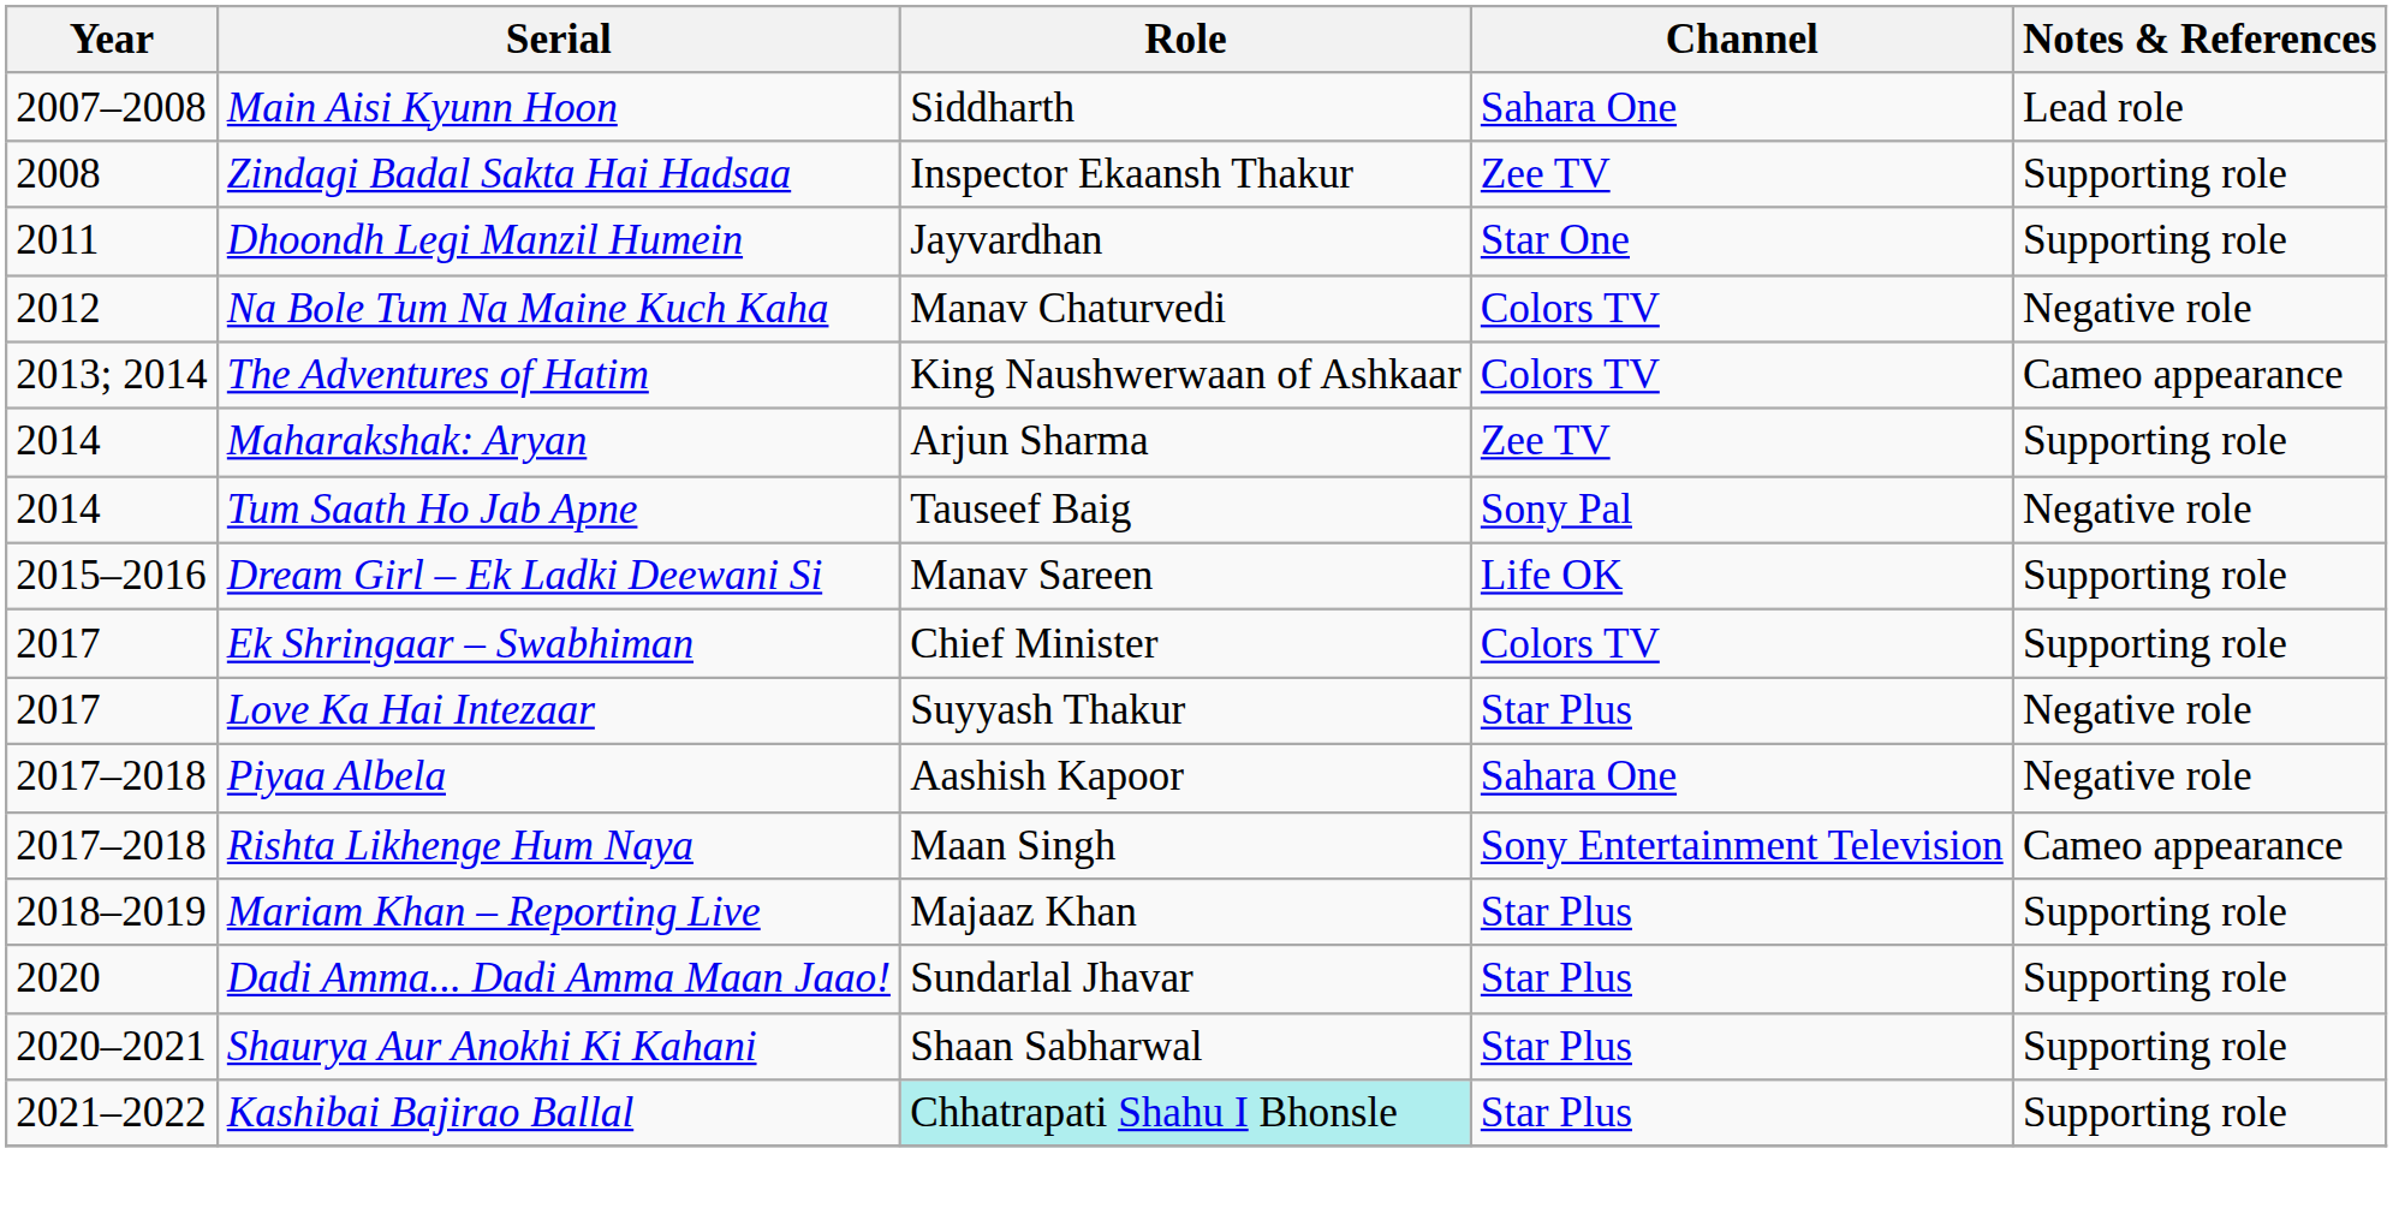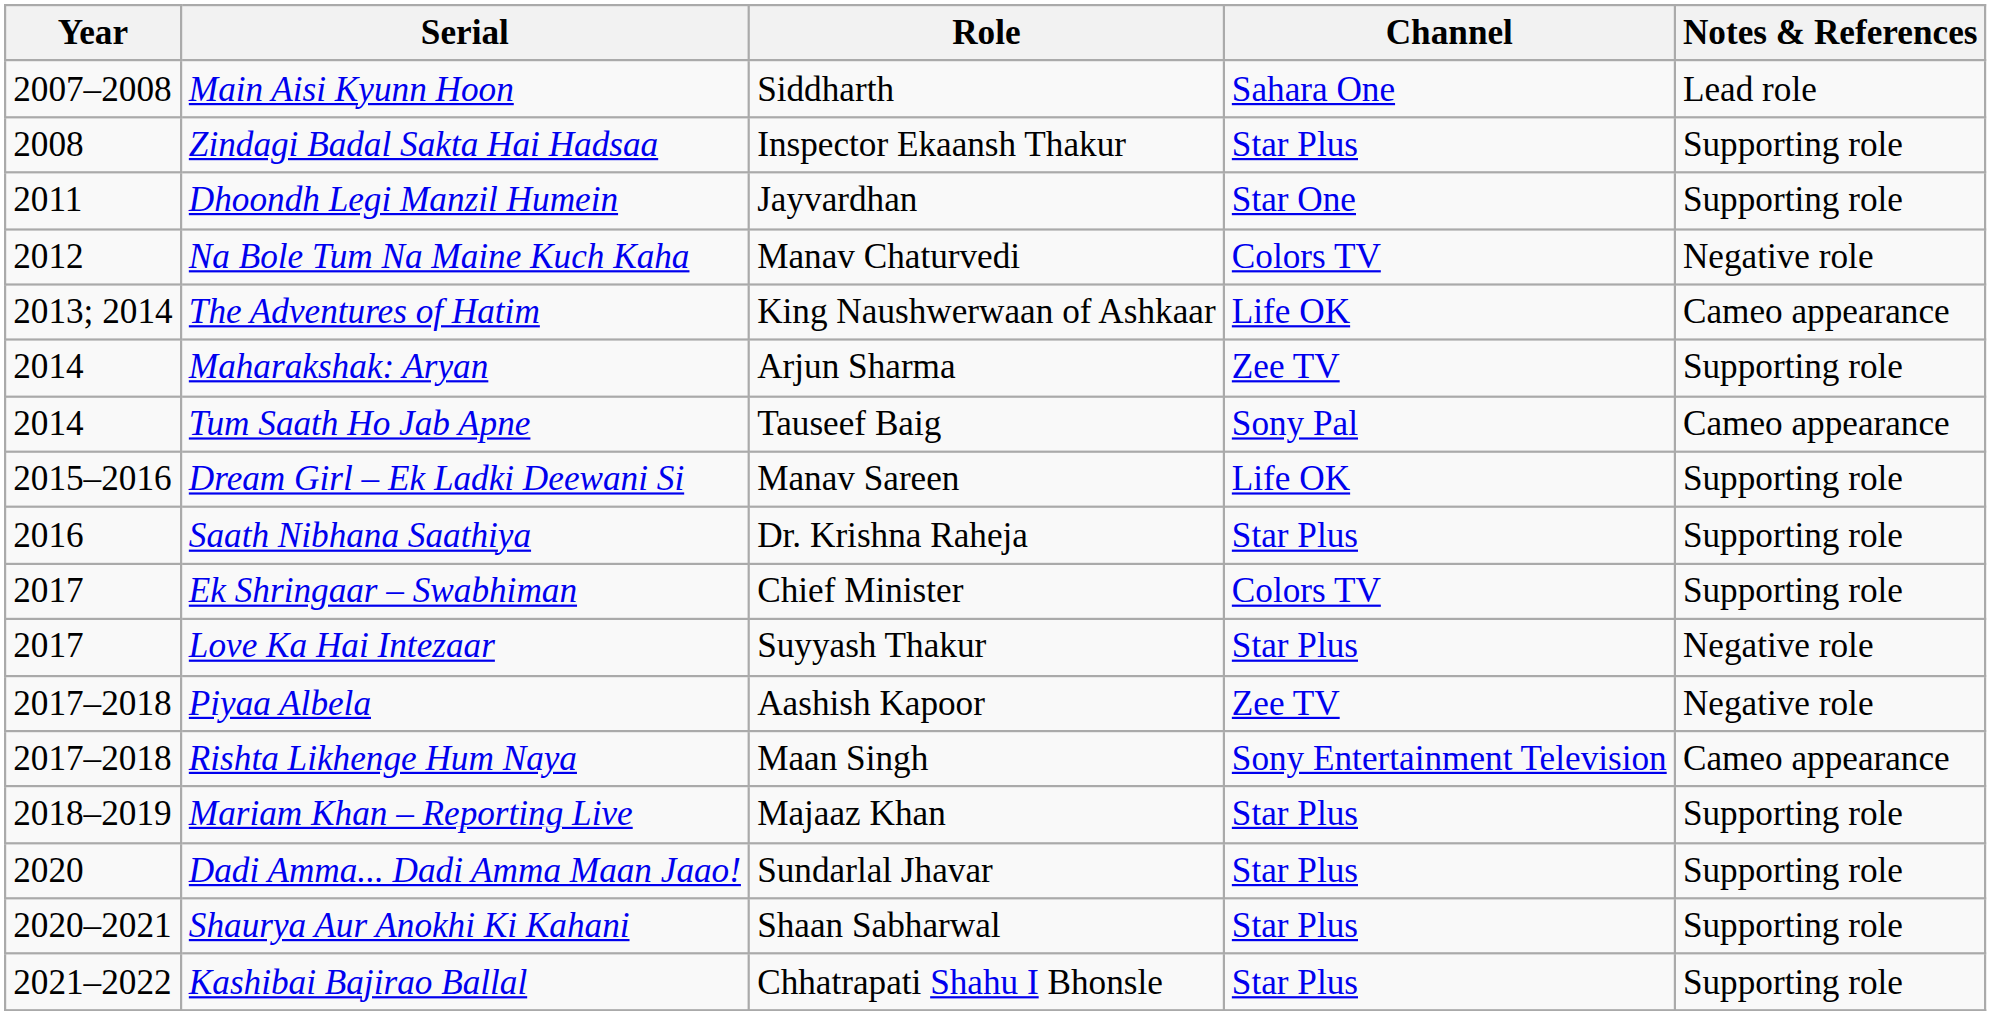 <table class="wikitable sortable">
 <tr>
 <th>Year</th>
 <th>Serial</th>
 <th>Role</th>
 <th>Channel</th>
 <th>Notes & References</th>
 </tr>
 <tr>
 <td>2007–2008</td>
 <td><em><a href='#'>Main Aisi Kyunn Hoon</a></em></td>
 <td>Siddharth</td>
 <td><a href='#'>Sahara One</a></td>
 <td>Lead role</td>
 </tr>
 <tr>
 <td>2008</td>
 <td><em><a href='#'>Zindagi Badal Sakta Hai Hadsaa</a></em></td>
 <td>Inspector Ekaansh Thakur</td>
-<td><a href='#'>Zee TV</a></td>
+<td><a href='#'>Star Plus</a></td>
 <td>Supporting role</td>
 </tr>
 <tr>
 <td>2011</td>
 <td><em><a href='#'>Dhoondh Legi Manzil Humein</a></em></td>
 <td>Jayvardhan</td>
 <td><a href='#'>Star One</a></td>
 <td>Supporting role</td>
 </tr>
 <tr>
 <td>2012</td>
 <td><em><a href='#'>Na Bole Tum Na Maine Kuch Kaha</a></em></td>
 <td>Manav Chaturvedi</td>
 <td><a href='#'>Colors TV</a></td>
 <td>Negative role</td>
 </tr>
 <tr>
 <td>2013; 2014</td>
 <td><em><a href='#'>The Adventures of Hatim</a></em></td>
 <td>King Naushwerwaan of Ashkaar</td>
-<td><a href='#'>Colors TV</a></td>
+<td><a href='#'>Life OK</a></td>
 <td>Cameo appearance</td>
 </tr>
 <tr>
 <td>2014</td>
 <td><em><a href='#'>Maharakshak: Aryan</a></em></td>
 <td>Arjun Sharma</td>
 <td><a href='#'>Zee TV</a></td>
 <td>Supporting role</td>
 </tr>
 <tr>
 <td>2014</td>
 <td><em><a href='#'>Tum Saath Ho Jab Apne</a></em></td>
 <td>Tauseef Baig</td>
 <td><a href='#'>Sony Pal</a></td>
-<td>Negative role</td>
+<td>Cameo appearance</td>
 </tr>
 <tr>
 <td>2015–2016</td>
 <td><em><a href='#'>Dream Girl – Ek Ladki Deewani Si</a></em></td>
 <td>Manav Sareen</td>
 <td><a href='#'>Life OK</a></td>
+<td>Supporting role</td>
+</tr>
+<tr>
+<td>2016</td>
+<td><em><a href='#'>Saath Nibhana Saathiya</a></em></td>
+<td>Dr. Krishna Raheja</td>
+<td><a href='#'>Star Plus</a></td>
 <td>Supporting role</td>
 </tr>
 <tr>
 <td>2017</td>
 <td><em><a href='#'>Ek Shringaar – Swabhiman</a></em></td>
 <td>Chief Minister</td>
 <td><a href='#'>Colors TV</a></td>
 <td>Supporting role</td>
 </tr>
 <tr>
 <td>2017</td>
 <td><em><a href='#'>Love Ka Hai Intezaar</a></em></td>
 <td>Suyyash Thakur</td>
 <td><a href='#'>Star Plus</a></td>
 <td>Negative role</td>
 </tr>
 <tr>
 <td>2017–2018</td>
 <td><em><a href='#'>Piyaa Albela</a></em></td>
 <td>Aashish Kapoor</td>
-<td><a href='#'>Sahara One</a></td>
+<td><a href='#'>Zee TV</a></td>
 <td>Negative role</td>
 </tr>
 <tr>
 <td>2017–2018</td>
 <td><em><a href='#'>Rishta Likhenge Hum Naya</a></em></td>
 <td>Maan Singh</td>
 <td><a href='#'>Sony Entertainment Television</a></td>
 <td>Cameo appearance</td>
 </tr>
 <tr>
 <td>2018–2019</td>
 <td><em><a href='#'>Mariam Khan – Reporting Live</a></em></td>
 <td>Majaaz Khan</td>
 <td><a href='#'>Star Plus</a></td>
 <td>Supporting role</td>
 </tr>
 <tr>
 <td>2020</td>
 <td><em><a href='#'>Dadi Amma... Dadi Amma Maan Jaao!</a></em></td>
 <td>Sundarlal Jhavar</td>
 <td><a href='#'>Star Plus</a></td>
 <td>Supporting role</td>
 </tr>
 <tr>
 <td>2020–2021</td>
 <td><em><a href='#'>Shaurya Aur Anokhi Ki Kahani</a></em></td>
 <td>Shaan Sabharwal</td>
 <td><a href='#'>Star Plus</a></td>
 <td>Supporting role</td>
 </tr>
 <tr>
 <td>2021–2022</td>
 <td><em><a href='#'>Kashibai Bajirao Ballal</a></em></td>
-<td style="background: paleturquoise;">Chhatrapati <a href='#'>Shahu I</a> Bhonsle</td>
+<td>Chhatrapati <a href='#'>Shahu I</a> Bhonsle</td>
 <td><a href='#'>Star Plus</a></td>
 <td>Supporting role</td>
 </tr>
 <tr>
 </tr>
 </table>
